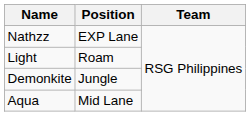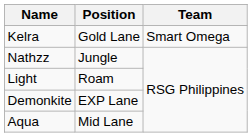 <table class="wikitable">
 <tr>
 <th>Name</th>
 <th>Position</th>
 <th>Team</th>
 </tr>
 <tr>
+<td>Kelra</td>
+<td>Gold Lane</td>
+<td>Smart Omega</td>
+</tr>
+<tr>
 <td>Nathzz</td>
-<td>EXP Lane</td>
+<td>Jungle</td>
 <td rowspan="4">RSG Philippines</td>
 </tr>
 <tr>
 <td>Light</td>
 <td>Roam</td>
 </tr>
 <tr>
 <td>Demonkite</td>
-<td>Jungle</td>
+<td>EXP Lane</td>
 </tr>
 <tr>
 <td>Aqua</td>
 <td>Mid Lane</td>
 </tr>
 </table>
